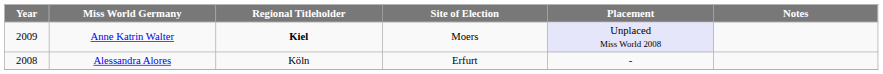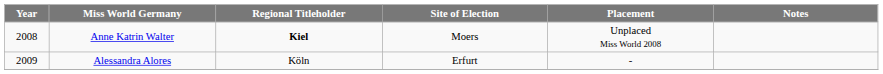 <table class="wikitable sortable" style="font-size: 95%; text-align:center">
 <tr>
 <th width="60" style="background-color:#787878;color:#FFFFFF;">Year</th>
 <th width="250" style="background-color:#787878;color:#FFFFFF;">Miss World Germany</th>
 <th width="250" style="background-color:#787878;color:#FFFFFF;">Regional Titleholder</th>
 <th width="250" style="background-color:#787878;color:#FFFFFF;">Site of Election</th>
 <th width="250" style="background-color:#787878;color:#FFFFFF;">Placement</th>
 <th width="250" style="background-color:#787878;color:#FFFFFF;">Notes</th>
 </tr>
 <tr>
-<td>2009</td>
+<td>2008</td>
 <td><a href='#'>Anne Katrin Walter</a></td>
 <td><strong> Kiel</strong></td>
 <td>Moers</td>
-<td style="background: lavender;">Unplaced<br><small>Miss World 2008</small></td>
+<td>Unplaced<br><small>Miss World 2008</small></td>
 <td></td>
 </tr>
 <tr>
-<td>2008</td>
+<td>2009</td>
 <td><a href='#'>Alessandra Alores</a></td>
 <td> Köln</td>
 <td>Erfurt</td>
 <td>-</td>
 <td></td>
 </tr>
 <tr>
 </tr>
 </table>
